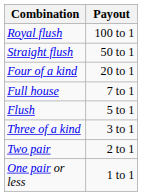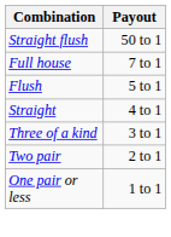 <table class="wikitable">
 <tr>
 <th style="width:100px">Combination</th>
 <th style="width:60px">Payout</th>
 </tr>
 <tr ---->
-<td><em><a href='#'>Royal flush</a></em></td>
-<td align="right">100 to 1</td>
-</tr>
-<tr ---->
 <td><em><a href='#'>Straight flush</a></em></td>
 <td align="right">50 to 1</td>
-</tr>
-<tr ---->
-<td><em><a href='#'>Four of a kind</a></em></td>
-<td align="right">20 to 1</td>
 </tr>
 <tr ---->
 <td><em><a href='#'>Full house</a></em></td>
 <td align="right">7 to 1</td>
 </tr>
 <tr ---->
 <td><em><a href='#'>Flush</a></em></td>
 <td align="right">5 to 1</td>
+</tr>
+<tr ---->
+<td><em><a href='#'>Straight</a></em></td>
+<td align="right">4 to 1</td>
 </tr>
 <tr ---->
 <td><em><a href='#'>Three of a kind</a></em></td>
 <td align="right">3 to 1</td>
 </tr>
 <tr ---->
 <td><em><a href='#'>Two pair</a></em></td>
 <td align="right">2 to 1</td>
 </tr>
 <tr ---->
 <td><em><a href='#'>One pair</a> or less</em></td>
 <td align="right">1 to 1</td>
 </tr>
 </table>
